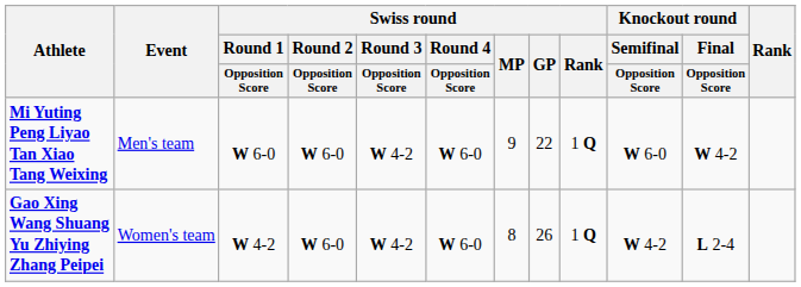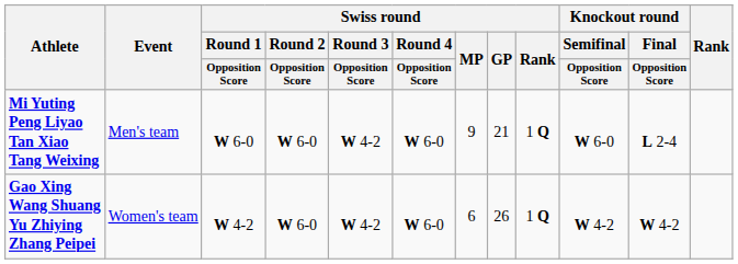 <table class="wikitable" style="font-size:75%">
 <tr>
 <th rowspan="3">Athlete</th>
 <th rowspan="3">Event</th>
 <th colspan=7>Swiss round</th>
 <th colspan=2>Knockout round</th>
 <th rowspan="3">Rank</th>
 </tr>
 <tr>
 <th>Round 1</th>
 <th>Round 2</th>
 <th>Round 3</th>
 <th>Round 4</th>
 <th rowspan=2>MP</th>
 <th rowspan=2>GP</th>
 <th rowspan=2>Rank</th>
 <th>Semifinal</th>
 <th>Final</th>
 </tr>
 <tr style="font-size:75%", align="center">
 <th>Opposition<br>Score</th>
 <th>Opposition<br>Score</th>
 <th>Opposition<br>Score</th>
 <th>Opposition<br>Score</th>
 <th>Opposition<br>Score</th>
 <th>Opposition<br>Score</th>
 </tr>
 <tr align="center">
 <td align=left><strong><a href='#'>Mi Yuting</a><br><a href='#'>Peng Liyao</a><br><a href='#'>Tan Xiao</a><br><a href='#'>Tang Weixing</a></strong></td>
 <td align=left><a href='#'>Men's team</a></td>
 <td><br><strong>W</strong> 6-0</td>
 <td><br><strong>W</strong> 6-0</td>
 <td><br><strong>W</strong> 4-2</td>
 <td><br><strong>W</strong> 6-0</td>
 <td>9</td>
-<td>22</td>
+<td>21</td>
 <td>1 <strong>Q</strong></td>
 <td><br><strong>W</strong> 6-0</td>
-<td><br><strong>W</strong> 4-2</td>
+<td><br><strong>L</strong> 2-4</td>
 <td></td>
 </tr>
 <tr align="center">
 <td align=left><strong><a href='#'>Gao Xing</a><br><a href='#'>Wang Shuang</a><br><a href='#'>Yu Zhiying</a><br><a href='#'>Zhang Peipei</a></strong></td>
 <td align=left><a href='#'>Women's team</a></td>
 <td><br><strong>W</strong> 4-2</td>
 <td><br><strong>W</strong> 6-0</td>
 <td><br><strong>W</strong> 4-2</td>
 <td><br><strong>W</strong> 6-0</td>
-<td>8</td>
+<td>6</td>
 <td>26</td>
 <td>1 <strong>Q</strong></td>
 <td><br><strong>W</strong> 4-2</td>
-<td><br><strong>L</strong> 2-4</td>
+<td><br><strong>W</strong> 4-2</td>
 <td></td>
 </tr>
 </table>
